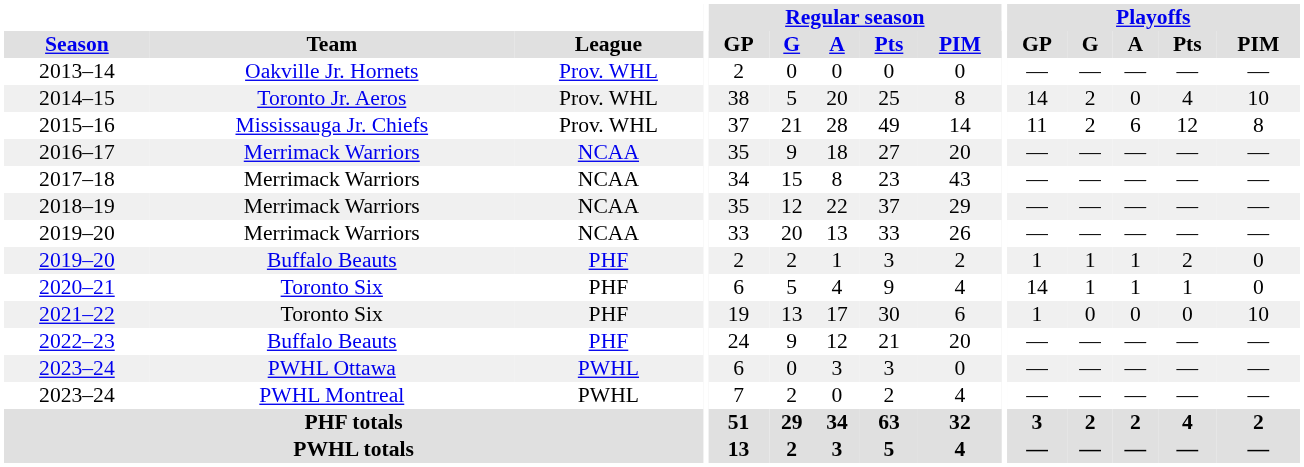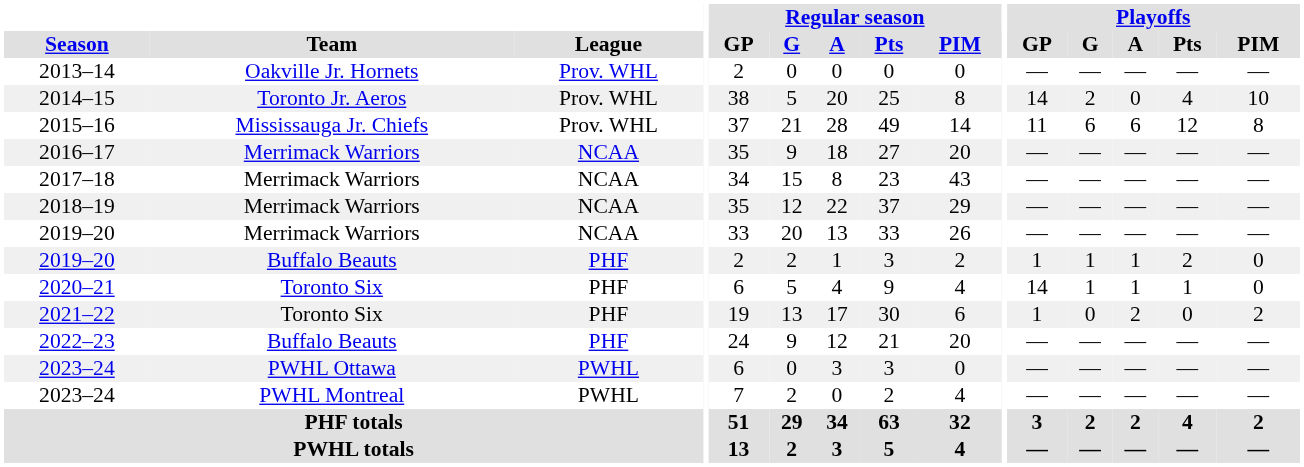 <table border="0" cellpadding="1" cellspacing="0" style="text-align:center; width:60em">
 <tr bgcolor="#e0e0e0">
 <th colspan="3" bgcolor="#ffffff"></th>
 <th rowspan="103" bgcolor="#ffffff"></th>
 <th colspan="5"><a href='#'>Regular season</a></th>
 <th rowspan="103" bgcolor="#ffffff"></th>
 <th colspan="5"><a href='#'>Playoffs</a></th>
 </tr>
 <tr bgcolor="#e0e0e0">
 <th><a href='#'>Season</a></th>
 <th>Team</th>
 <th>League</th>
 <th>GP</th>
 <th><a href='#'>G</a></th>
 <th><a href='#'>A</a></th>
 <th><a href='#'>Pts</a></th>
 <th><a href='#'>PIM</a></th>
 <th>GP</th>
 <th>G</th>
 <th>A</th>
 <th>Pts</th>
 <th>PIM</th>
 </tr>
 <tr>
 <td>2013–14</td>
 <td><a href='#'>Oakville Jr. Hornets</a></td>
 <td><a href='#'>Prov. WHL</a></td>
 <td>2</td>
 <td>0</td>
 <td>0</td>
 <td>0</td>
 <td>0</td>
 <td>—</td>
 <td>—</td>
 <td>—</td>
 <td>—</td>
 <td>—</td>
 </tr>
 <tr bgcolor="f0f0f0">
 <td>2014–15</td>
 <td><a href='#'>Toronto Jr. Aeros</a></td>
 <td>Prov. WHL</td>
 <td>38</td>
 <td>5</td>
 <td>20</td>
 <td>25</td>
 <td>8</td>
 <td>14</td>
 <td>2</td>
 <td>0</td>
 <td>4</td>
 <td>10</td>
 </tr>
 <tr>
 <td>2015–16</td>
 <td><a href='#'>Mississauga Jr. Chiefs</a></td>
 <td>Prov. WHL</td>
 <td>37</td>
 <td>21</td>
 <td>28</td>
 <td>49</td>
 <td>14</td>
 <td>11</td>
-<td>2</td>
+<td>6</td>
 <td>6</td>
 <td>12</td>
 <td>8</td>
 </tr>
 <tr bgcolor="#f0f0f0">
 <td>2016–17</td>
 <td><a href='#'>Merrimack Warriors</a></td>
 <td><a href='#'>NCAA</a></td>
 <td>35</td>
 <td>9</td>
 <td>18</td>
 <td>27</td>
 <td>20</td>
 <td>—</td>
 <td>—</td>
 <td>—</td>
 <td>—</td>
 <td>—</td>
 </tr>
 <tr>
 <td>2017–18</td>
 <td>Merrimack Warriors</td>
 <td>NCAA</td>
 <td>34</td>
 <td>15</td>
 <td>8</td>
 <td>23</td>
 <td>43</td>
 <td>—</td>
 <td>—</td>
 <td>—</td>
 <td>—</td>
 <td>—</td>
 </tr>
 <tr bgcolor="#f0f0f0">
 <td>2018–19</td>
 <td>Merrimack Warriors</td>
 <td>NCAA</td>
 <td>35</td>
 <td>12</td>
 <td>22</td>
 <td>37</td>
 <td>29</td>
 <td>—</td>
 <td>—</td>
 <td>—</td>
 <td>—</td>
 <td>—</td>
 </tr>
 <tr>
 <td>2019–20</td>
 <td>Merrimack Warriors</td>
 <td>NCAA</td>
 <td>33</td>
 <td>20</td>
 <td>13</td>
 <td>33</td>
 <td>26</td>
 <td>—</td>
 <td>—</td>
 <td>—</td>
 <td>—</td>
 <td>—</td>
 </tr>
 <tr bgcolor="#f0f0f0">
 <td><a href='#'>2019–20</a></td>
 <td><a href='#'>Buffalo Beauts</a></td>
 <td><a href='#'>PHF</a></td>
 <td>2</td>
 <td>2</td>
 <td>1</td>
 <td>3</td>
 <td>2</td>
 <td>1</td>
 <td>1</td>
 <td>1</td>
 <td>2</td>
 <td>0</td>
 </tr>
 <tr>
 <td><a href='#'>2020–21</a></td>
 <td><a href='#'>Toronto Six</a></td>
 <td>PHF</td>
 <td>6</td>
 <td>5</td>
 <td>4</td>
 <td>9</td>
 <td>4</td>
 <td>14</td>
 <td>1</td>
 <td>1</td>
 <td>1</td>
 <td>0</td>
 </tr>
 <tr bgcolor="#f0f0f0">
 <td><a href='#'>2021–22</a></td>
 <td>Toronto Six</td>
 <td>PHF</td>
 <td>19</td>
 <td>13</td>
 <td>17</td>
 <td>30</td>
 <td>6</td>
 <td>1</td>
 <td>0</td>
+<td>2</td>
 <td>0</td>
-<td>0</td>
-<td>10</td>
+<td>2</td>
 </tr>
 <tr>
 <td><a href='#'>2022–23</a></td>
 <td><a href='#'>Buffalo Beauts</a></td>
 <td><a href='#'>PHF</a></td>
 <td>24</td>
 <td>9</td>
 <td>12</td>
 <td>21</td>
 <td>20</td>
 <td>—</td>
 <td>—</td>
 <td>—</td>
 <td>—</td>
 <td>—</td>
 </tr>
 <tr bgcolor="#f0f0f0">
 <td><a href='#'>2023–24</a></td>
 <td><a href='#'>PWHL Ottawa</a></td>
 <td><a href='#'>PWHL</a></td>
 <td>6</td>
 <td>0</td>
 <td>3</td>
 <td>3</td>
 <td>0</td>
 <td>—</td>
 <td>—</td>
 <td>—</td>
 <td>—</td>
 <td>—</td>
 </tr>
 <tr>
 <td>2023–24</td>
 <td><a href='#'>PWHL Montreal</a></td>
 <td>PWHL</td>
 <td>7</td>
 <td>2</td>
 <td>0</td>
 <td>2</td>
 <td>4</td>
 <td>—</td>
 <td>—</td>
 <td>—</td>
 <td>—</td>
 <td>—</td>
 </tr>
 <tr bgcolor="#e0e0e0">
 <th colspan="3">PHF totals</th>
 <th>51</th>
 <th>29</th>
 <th>34</th>
 <th>63</th>
 <th>32</th>
 <th>3</th>
 <th>2</th>
 <th>2</th>
 <th>4</th>
 <th>2</th>
 </tr>
 <tr bgcolor="#e0e0e0">
 <th colspan="3">PWHL totals</th>
 <th>13</th>
 <th>2</th>
 <th>3</th>
 <th>5</th>
 <th>4</th>
 <th>—</th>
 <th>—</th>
 <th>—</th>
 <th>—</th>
 <th>—</th>
 </tr>
 </table>
